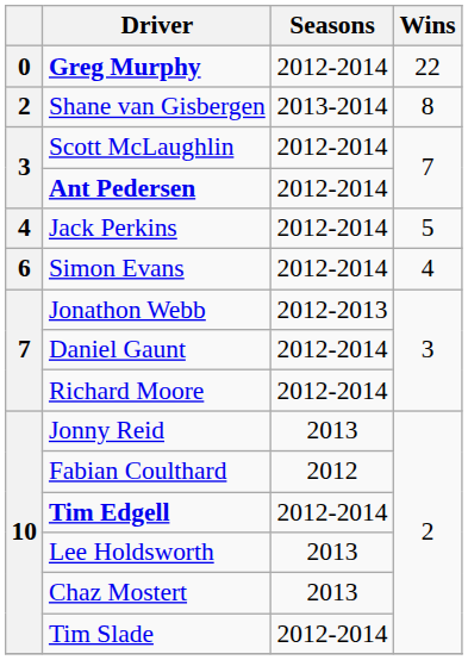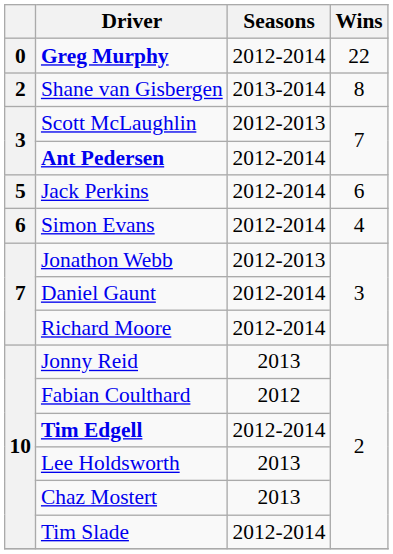 <table class="wikitable" style="text-align:center">
 <tr>
 <th></th>
 <th>Driver</th>
 <th>Seasons</th>
 <th>Wins</th>
 </tr>
 <tr>
 <th>0</th>
 <td align=left> <strong><a href='#'>Greg Murphy</a></strong></td>
 <td>2012-2014</td>
 <td>22</td>
 </tr>
 <tr>
 <th>2</th>
 <td align=left> <a href='#'>Shane van Gisbergen</a></td>
 <td>2013-2014</td>
 <td>8</td>
 </tr>
 <tr>
 <th rowspan=2>3</th>
 <td align=left> <a href='#'>Scott McLaughlin</a></td>
-<td>2012-2014</td>
+<td>2012-2013</td>
 <td rowspan=2>7</td>
 </tr>
 <tr>
 <td align=left> <strong><a href='#'>Ant Pedersen</a></strong></td>
 <td>2012-2014</td>
 </tr>
 <tr>
-<th>4</th>
+<th>5</th>
 <td align=left> <a href='#'>Jack Perkins</a></td>
 <td>2012-2014</td>
-<td>5</td>
+<td>6</td>
 </tr>
 <tr>
 <th>6</th>
 <td align=left> <a href='#'>Simon Evans</a></td>
 <td>2012-2014</td>
 <td>4</td>
 </tr>
 <tr>
 <th rowspan=3>7</th>
 <td align=left> <a href='#'>Jonathon Webb</a></td>
 <td>2012-2013</td>
 <td rowspan=3>3</td>
 </tr>
 <tr>
 <td align=left> <a href='#'>Daniel Gaunt</a></td>
 <td>2012-2014</td>
 </tr>
 <tr>
 <td align=left> <a href='#'>Richard Moore</a></td>
 <td>2012-2014</td>
 </tr>
 <tr>
 <th rowspan=6>10</th>
 <td align=left> <a href='#'>Jonny Reid</a></td>
 <td>2013</td>
 <td rowspan=6>2</td>
 </tr>
 <tr>
 <td align=left> <a href='#'>Fabian Coulthard</a></td>
 <td>2012</td>
 </tr>
 <tr>
 <td align=left> <strong><a href='#'>Tim Edgell</a></strong></td>
 <td>2012-2014</td>
 </tr>
 <tr>
 <td align=left> <a href='#'>Lee Holdsworth</a></td>
 <td>2013</td>
 </tr>
 <tr>
 <td align=left> <a href='#'>Chaz Mostert</a></td>
 <td>2013</td>
 </tr>
 <tr>
 <td align=left> <a href='#'>Tim Slade</a></td>
 <td>2012-2014</td>
 </tr>
 <tr>
 </tr>
 </table>
